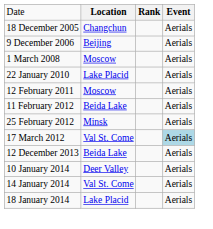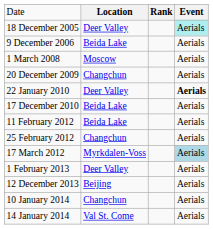 <table class="wikitable sortable" style="font-size:90%" style="text-align:center">
 <tr>
 <td>Date</td>
 <th>Location</th>
 <th>Rank</th>
 <th>Event</th>
 </tr>
 <tr>
 <td>18 December 2005</td>
-<td><a href='#'>Changchun</a></td>
+<td><a href='#'>Deer Valley</a></td>
 <td></td>
-<td>Aerials</td>
+<td style="background: paleturquoise;">Aerials</td>
 </tr>
 <tr>
 <td>9 December 2006</td>
-<td><a href='#'>Beijing</a></td>
+<td><a href='#'>Beida Lake</a></td>
 <td></td>
 <td>Aerials</td>
 </tr>
 <tr>
 <td>1 March 2008</td>
 <td><a href='#'>Moscow</a></td>
 <td></td>
 <td>Aerials</td>
 </tr>
 <tr>
-<td>22 January 2010</td>
-<td><a href='#'>Lake Placid</a></td>
+<td>20 December 2009</td>
+<td><a href='#'>Changchun</a></td>
 <td></td>
 <td>Aerials</td>
 </tr>
 <tr>
-<td>12 February 2011</td>
-<td><a href='#'>Moscow</a></td>
+<td>22 January 2010</td>
+<td><a href='#'>Deer Valley</a></td>
+<td></td>
+<td><strong>Aerials</strong></td>
+</tr>
+<tr>
+<td>17 December 2010</td>
+<td><a href='#'>Beida Lake</a></td>
 <td></td>
 <td>Aerials</td>
 </tr>
 <tr>
 <td>11 February 2012</td>
 <td><a href='#'>Beida Lake</a></td>
 <td></td>
 <td>Aerials</td>
 </tr>
 <tr>
 <td>25 February 2012</td>
-<td><a href='#'>Minsk</a></td>
+<td><a href='#'>Changchun</a></td>
 <td></td>
 <td>Aerials</td>
 </tr>
 <tr>
 <td>17 March 2012</td>
-<td><a href='#'>Val St. Come</a></td>
+<td><a href='#'>Myrkdalen-Voss</a></td>
 <td></td>
 <td style="background: lightblue;">Aerials</td>
 </tr>
 <tr>
+<td>1 February 2013</td>
+<td><a href='#'>Deer Valley</a></td>
+<td></td>
+<td>Aerials</td>
+</tr>
+<tr>
 <td>12 December 2013</td>
-<td><a href='#'>Beida Lake</a></td>
+<td><a href='#'>Beijing</a></td>
 <td></td>
 <td>Aerials</td>
 </tr>
 <tr>
 <td>10 January 2014</td>
-<td><a href='#'>Deer Valley</a></td>
+<td><a href='#'>Changchun</a></td>
 <td></td>
 <td>Aerials</td>
 </tr>
 <tr>
 <td>14 January 2014</td>
 <td><a href='#'>Val St. Come</a></td>
 <td></td>
 <td>Aerials</td>
 </tr>
-<tr>
-<td>18 January 2014</td>
-<td><a href='#'>Lake Placid</a></td>
-<td></td>
-<td>Aerials</td>
-</tr>
 </table>
